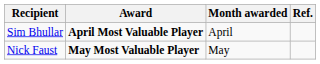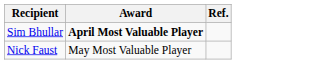 <table class="wikitable">
 <tr>
 <th>Recipient</th>
 <th>Award</th>
-<th>Month awarded</th>
 <th>Ref.</th>
 </tr>
 <tr>
 <td><a href='#'>Sim Bhullar</a></td>
 <td><strong>April Most Valuable Player</strong></td>
-<td>April</td>
 <td></td>
 </tr>
 <tr>
 <td><a href='#'>Nick Faust</a></td>
-<td><strong>May Most Valuable Player</strong></td>
-<td>May</td>
+<td>May Most Valuable Player</td>
 <td></td>
 </tr>
 </table>
